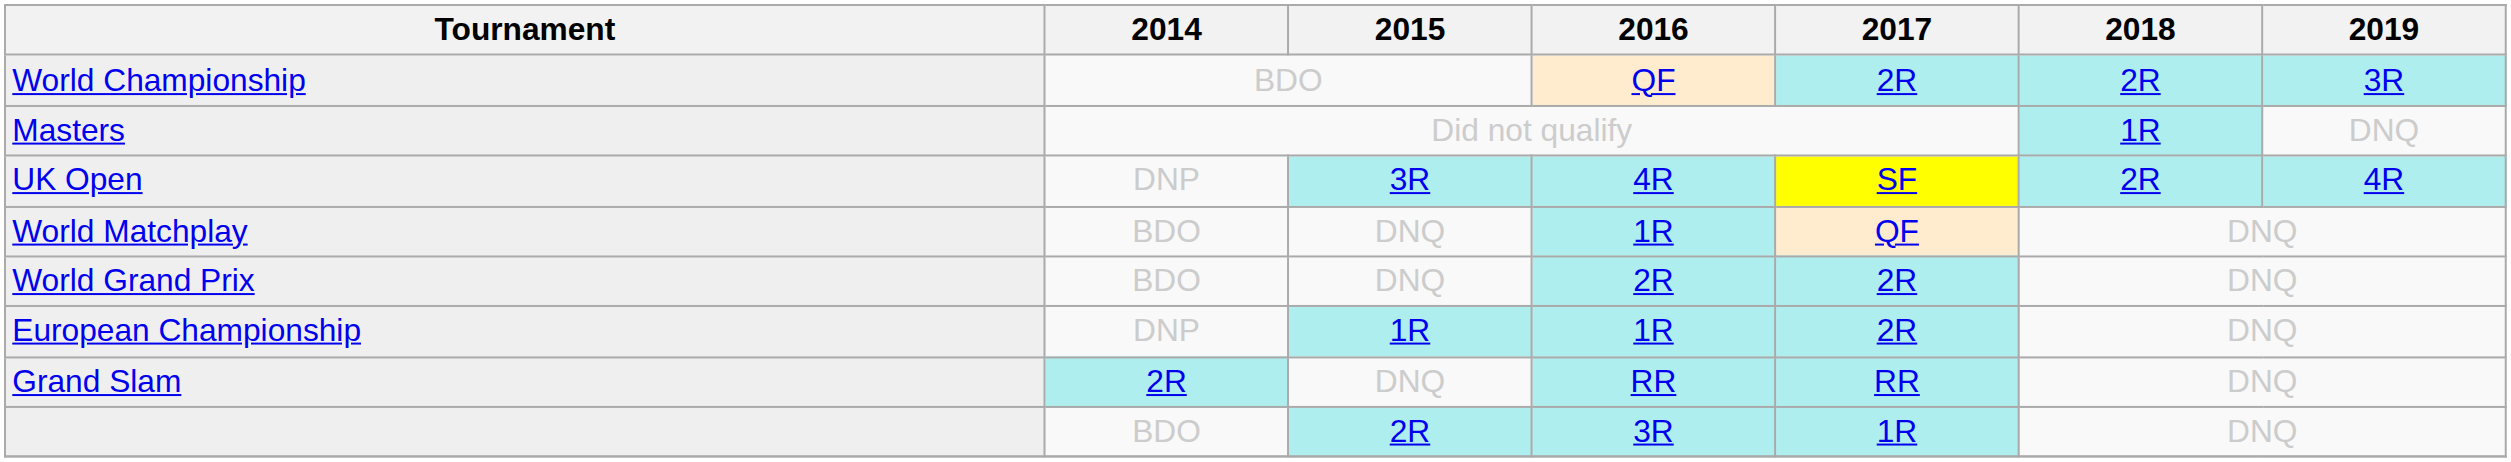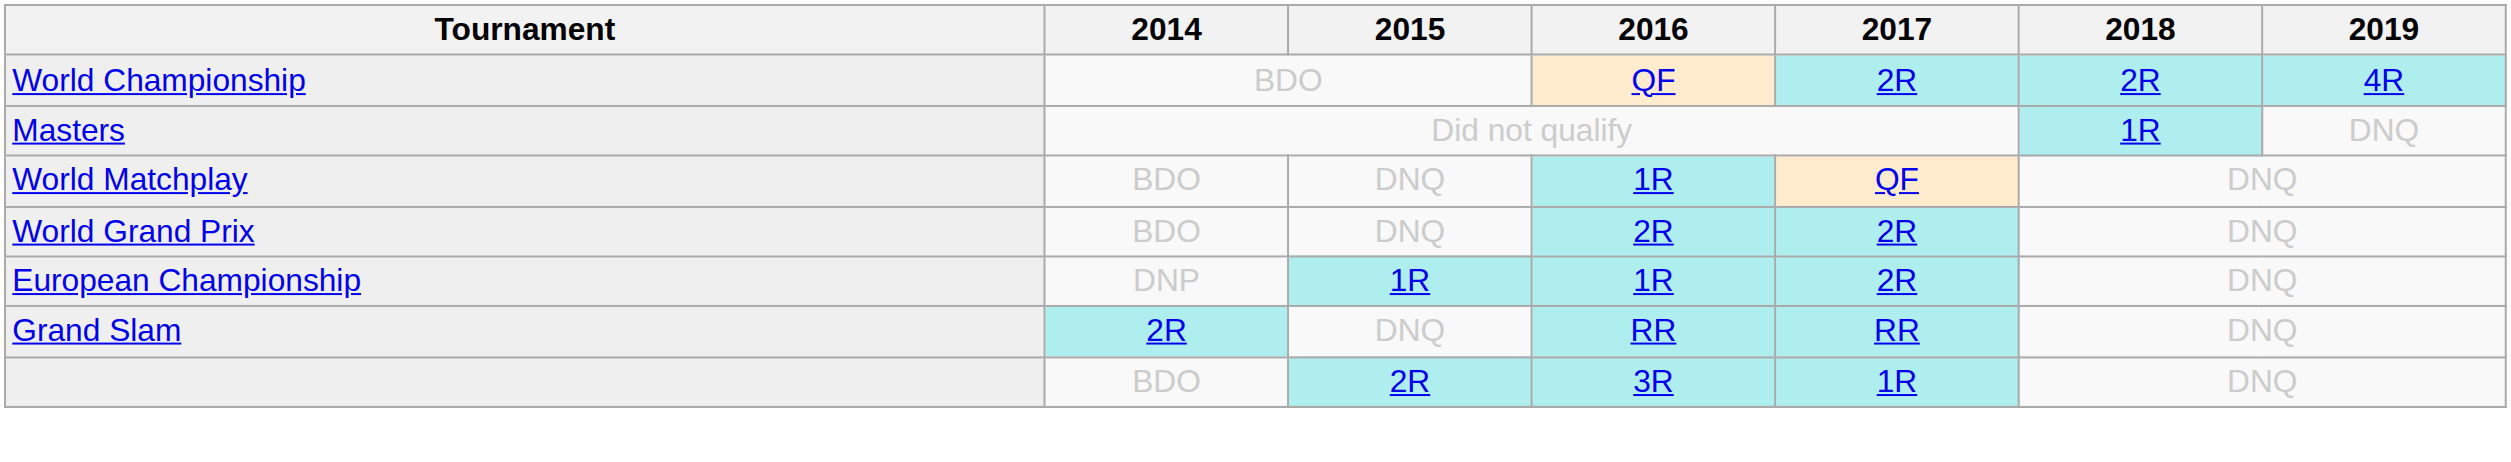 <table class="wikitable" style="width:100%; margin:0">
 <tr>
 <th>Tournament</th>
 <th>2014</th>
 <th>2015</th>
 <th>2016</th>
 <th>2017</th>
 <th>2018</th>
 <th>2019</th>
 </tr>
 <tr>
 <td style="background:#efefef;"><a href='#'>World Championship</a></td>
 <td colspan="2" style="text-align:center; color:#ccc;">BDO</td>
 <td style="text-align:center; background:#ffebcd;"><a href='#'>QF</a></td>
 <td style="text-align:center; background:#afeeee;"><a href='#'>2R</a></td>
 <td style="text-align:center; background:#afeeee;"><a href='#'>2R</a></td>
-<td style="text-align:center; background:#afeeee;"><a href='#'>3R</a></td>
+<td style="text-align:center; background:#afeeee;"><a href='#'>4R</a></td>
 </tr>
 <tr>
 <td style="background:#efefef;"><a href='#'>Masters</a></td>
 <td colspan="4" style="text-align:center; color:#ccc;">Did not qualify</td>
 <td style="text-align:center; background:#afeeee;"><a href='#'>1R</a></td>
 <td style="text-align:center; color:#ccc;">DNQ</td>
-</tr>
-<tr>
-<td style="background:#efefef;"><a href='#'>UK Open</a></td>
-<td style="text-align:center; color:#ccc;">DNP</td>
-<td style="text-align:center; background:#afeeee;"><a href='#'>3R</a></td>
-<td style="text-align:center; background:#afeeee;"><a href='#'>4R</a></td>
-<td style="text-align:center; background:yellow;"><a href='#'>SF</a></td>
-<td style="text-align:center; background:#afeeee;"><a href='#'>2R</a></td>
-<td style="text-align:center; background:#afeeee;"><a href='#'>4R</a></td>
 </tr>
 <tr>
 <td style="background:#efefef;"><a href='#'>World Matchplay</a></td>
 <td style="text-align:center; color:#ccc;">BDO</td>
 <td style="text-align:center; color:#ccc;">DNQ</td>
 <td style="text-align:center; background:#afeeee;"><a href='#'>1R</a></td>
 <td style="text-align:center; background:#ffebcd;"><a href='#'>QF</a></td>
 <td colspan="2" style="text-align:center; color:#ccc;">DNQ</td>
 </tr>
 <tr>
 <td style="background:#efefef;"><a href='#'>World Grand Prix</a></td>
 <td style="text-align:center; color:#ccc;">BDO</td>
 <td style="text-align:center; color:#ccc;">DNQ</td>
 <td style="text-align:center; background:#afeeee;"><a href='#'>2R</a></td>
 <td style="text-align:center; background:#afeeee;"><a href='#'>2R</a></td>
 <td colspan="2" style="text-align:center; color:#ccc;">DNQ</td>
 </tr>
 <tr>
 <td style="background:#efefef;"><a href='#'>European Championship</a></td>
 <td style="text-align:center; color:#ccc;">DNP</td>
 <td style="text-align:center; background:#afeeee;"><a href='#'>1R</a></td>
 <td style="text-align:center; background:#afeeee;"><a href='#'>1R</a></td>
 <td style="text-align:center; background:#afeeee;"><a href='#'>2R</a></td>
 <td colspan="2" style="text-align:center; color:#ccc;">DNQ</td>
 </tr>
 <tr>
 <td style="background:#efefef;"><a href='#'>Grand Slam</a></td>
 <td style="text-align:center; background:#afeeee;"><a href='#'>2R</a></td>
 <td style="text-align:center; color:#ccc;">DNQ</td>
 <td style="text-align:center; background:#afeeee;"><a href='#'>RR</a></td>
 <td style="text-align:center; background:#afeeee;"><a href='#'>RR</a></td>
 <td colspan="2" style="text-align:center; color:#ccc;">DNQ</td>
 </tr>
 <tr>
 <td style="background:#efefef;"></td>
 <td style="text-align:center; color:#ccc;">BDO</td>
 <td style="text-align:center; background:#afeeee;"><a href='#'>2R</a></td>
 <td style="text-align:center; background:#afeeee;"><a href='#'>3R</a></td>
 <td style="text-align:center; background:#afeeee;"><a href='#'>1R</a></td>
 <td colspan="2" style="text-align:center; color:#ccc;">DNQ</td>
 </tr>
 <tr>
 </tr>
 </table>
